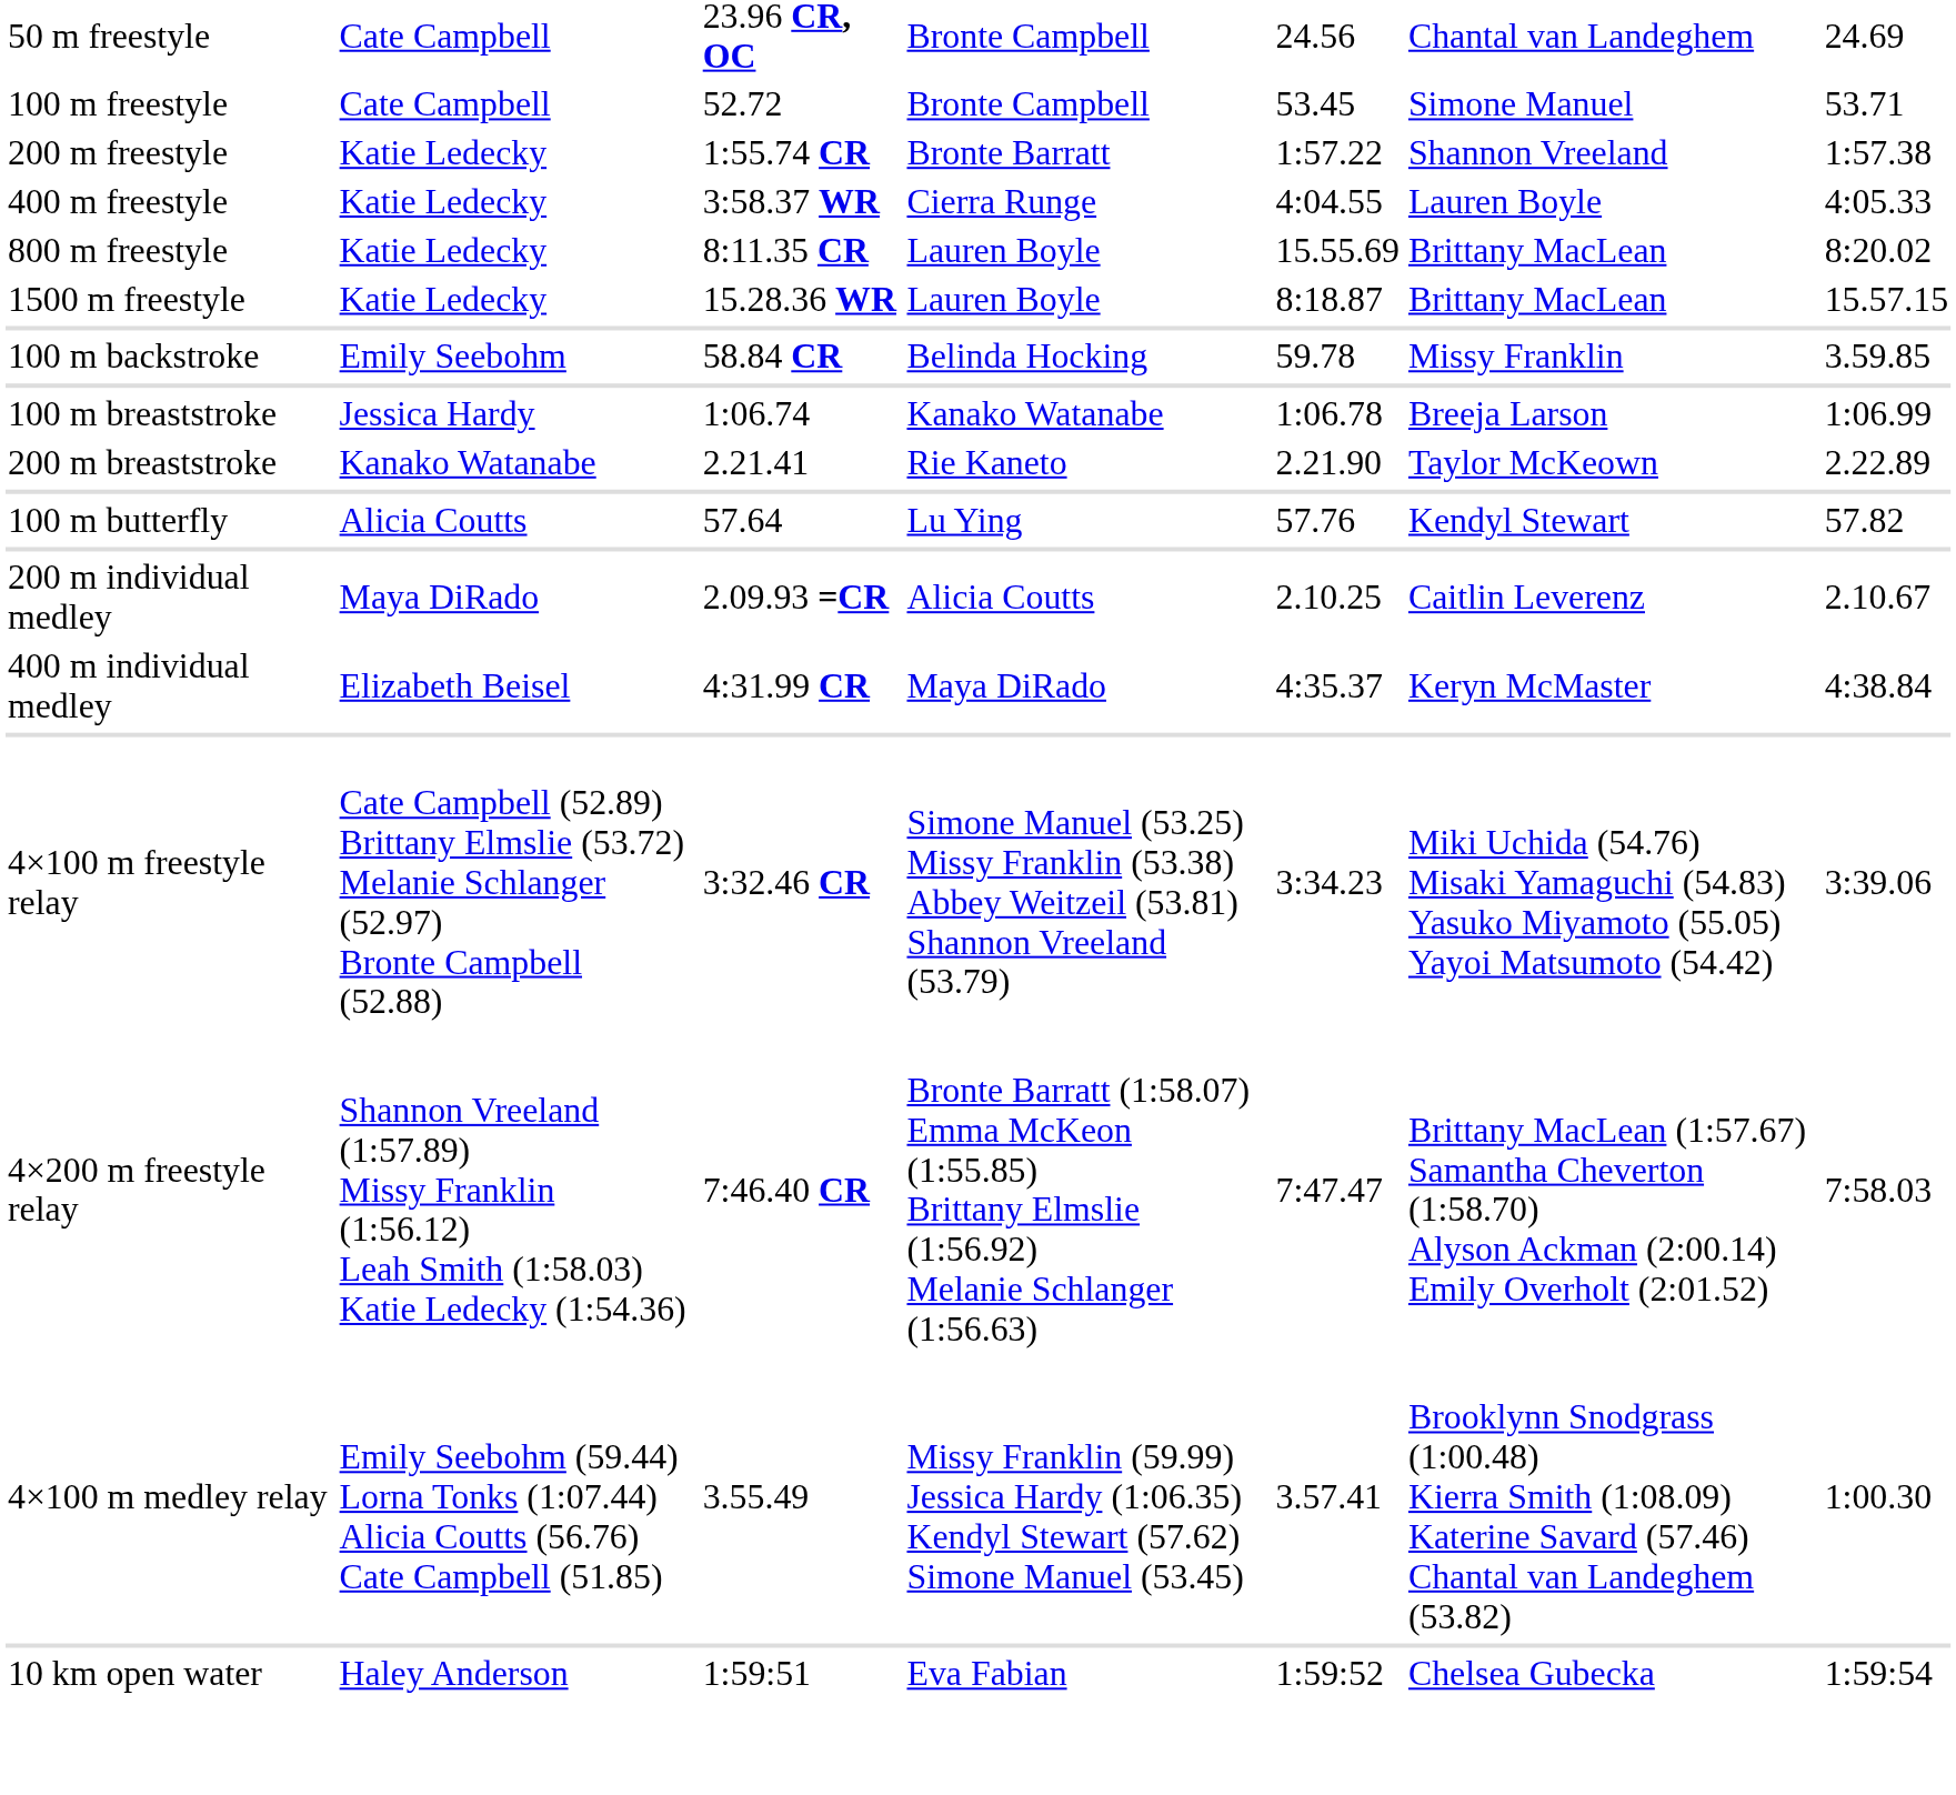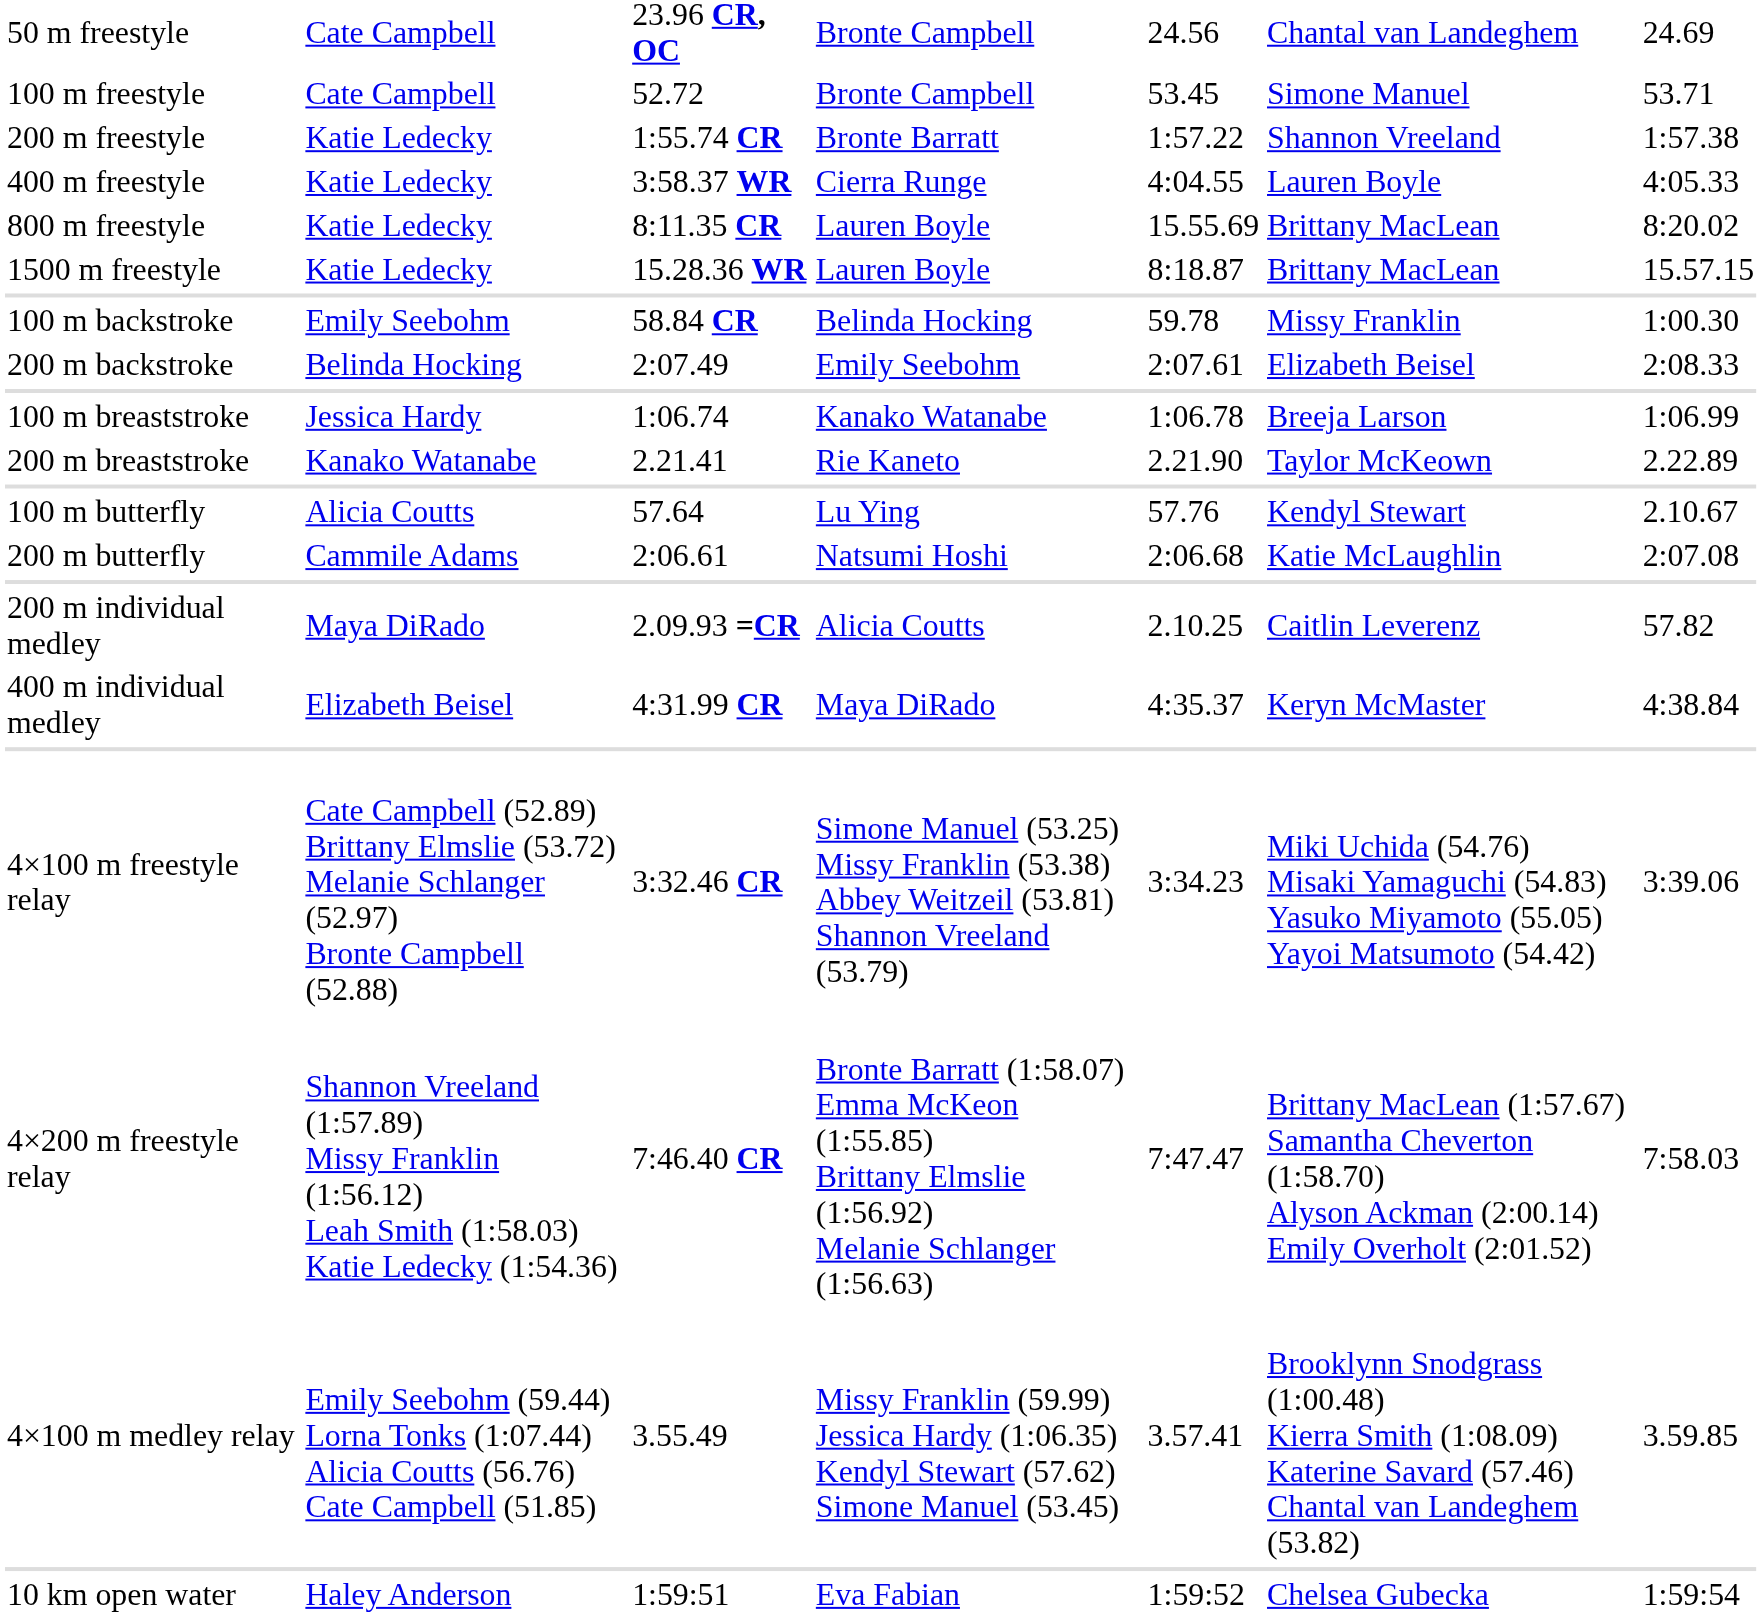 <table>
 <tr>
 <td>50 m freestyle<br></td>
 <td><a href='#'>Cate Campbell</a><br></td>
 <td>23.96 <strong><a href='#'>CR</a>, <a href='#'>OC</a></strong></td>
 <td><a href='#'>Bronte Campbell</a><br></td>
 <td>24.56</td>
 <td><a href='#'>Chantal van Landeghem</a><br></td>
 <td>24.69</td>
 </tr>
 <tr>
 <td>100 m freestyle<br></td>
 <td><a href='#'>Cate Campbell</a><br></td>
 <td>52.72</td>
 <td><a href='#'>Bronte Campbell</a><br></td>
 <td>53.45</td>
 <td><a href='#'>Simone Manuel</a><br></td>
 <td>53.71</td>
 </tr>
 <tr>
 <td>200 m freestyle<br></td>
 <td><a href='#'>Katie Ledecky</a><br></td>
 <td>1:55.74 <strong><a href='#'>CR</a></strong></td>
 <td><a href='#'>Bronte Barratt</a><br></td>
 <td>1:57.22</td>
 <td><a href='#'>Shannon Vreeland</a><br></td>
 <td>1:57.38</td>
 </tr>
 <tr>
 <td>400 m freestyle<br></td>
 <td><a href='#'>Katie Ledecky</a><br></td>
 <td>3:58.37 <strong><a href='#'>WR</a></strong></td>
 <td><a href='#'>Cierra Runge</a><br></td>
 <td>4:04.55</td>
 <td><a href='#'>Lauren Boyle</a><br></td>
 <td>4:05.33</td>
 </tr>
 <tr>
 <td>800 m freestyle<br></td>
 <td><a href='#'>Katie Ledecky</a><br></td>
 <td>8:11.35 <strong><a href='#'>CR</a></strong></td>
 <td><a href='#'>Lauren Boyle</a><br></td>
 <td>15.55.69</td>
 <td><a href='#'>Brittany MacLean</a><br></td>
 <td>8:20.02</td>
 </tr>
 <tr>
 <td>1500 m freestyle<br></td>
 <td><a href='#'>Katie Ledecky</a><br></td>
 <td>15.28.36 <strong><a href='#'>WR</a></strong></td>
 <td><a href='#'>Lauren Boyle</a><br></td>
 <td>8:18.87</td>
 <td><a href='#'>Brittany MacLean</a><br></td>
 <td>15.57.15</td>
 </tr>
 <tr bgcolor=#DDDDDD>
 <td colspan=7></td>
 </tr>
 <tr>
 <td>100 m backstroke<br></td>
 <td><a href='#'>Emily Seebohm</a><br></td>
 <td>58.84 <strong><a href='#'>CR</a></strong></td>
 <td><a href='#'>Belinda Hocking</a><br></td>
 <td>59.78</td>
 <td><a href='#'>Missy Franklin</a><br></td>
-<td>3.59.85</td>
+<td>1:00.30</td>
+</tr>
+<tr>
+<td>200 m backstroke<br></td>
+<td><a href='#'>Belinda Hocking</a><br></td>
+<td>2:07.49</td>
+<td><a href='#'>Emily Seebohm</a><br></td>
+<td>2:07.61</td>
+<td><a href='#'>Elizabeth Beisel</a><br></td>
+<td>2:08.33</td>
 </tr>
 <tr bgcolor=#DDDDDD>
 <td colspan=7></td>
 </tr>
 <tr>
 <td>100 m breaststroke<br></td>
 <td><a href='#'>Jessica Hardy</a><br></td>
 <td>1:06.74</td>
 <td><a href='#'>Kanako Watanabe</a><br></td>
 <td>1:06.78</td>
 <td><a href='#'>Breeja Larson</a><br></td>
 <td>1:06.99</td>
 </tr>
 <tr>
 <td>200 m breaststroke<br></td>
 <td><a href='#'>Kanako Watanabe</a><br></td>
 <td>2.21.41</td>
 <td><a href='#'>Rie Kaneto</a><br></td>
 <td>2.21.90</td>
 <td><a href='#'>Taylor McKeown</a><br></td>
 <td>2.22.89</td>
 </tr>
 <tr bgcolor=#DDDDDD>
 <td colspan=7></td>
 </tr>
 <tr>
 <td>100 m butterfly<br></td>
 <td><a href='#'>Alicia Coutts</a><br></td>
 <td>57.64</td>
 <td><a href='#'>Lu Ying</a><br></td>
 <td>57.76</td>
 <td><a href='#'>Kendyl Stewart</a><br></td>
-<td>57.82</td>
+<td>2.10.67</td>
+</tr>
+<tr>
+<td>200 m butterfly<br></td>
+<td><a href='#'>Cammile Adams</a><br></td>
+<td>2:06.61</td>
+<td><a href='#'>Natsumi Hoshi</a><br></td>
+<td>2:06.68</td>
+<td><a href='#'>Katie McLaughlin</a><br></td>
+<td>2:07.08</td>
 </tr>
 <tr bgcolor=#DDDDDD>
 <td colspan=7></td>
 </tr>
 <tr>
 <td>200 m individual medley<br></td>
 <td><a href='#'>Maya DiRado</a><br></td>
 <td>2.09.93 <strong>=<a href='#'>CR</a></strong></td>
 <td><a href='#'>Alicia Coutts</a><br></td>
 <td>2.10.25</td>
 <td><a href='#'>Caitlin Leverenz</a><br></td>
-<td>2.10.67</td>
+<td>57.82</td>
 </tr>
 <tr>
 <td>400 m individual medley<br></td>
 <td><a href='#'>Elizabeth Beisel</a><br></td>
 <td>4:31.99 <strong><a href='#'>CR</a></strong></td>
 <td><a href='#'>Maya DiRado</a><br></td>
 <td>4:35.37</td>
 <td><a href='#'>Keryn McMaster</a><br></td>
 <td>4:38.84</td>
 </tr>
 <tr bgcolor=#DDDDDD>
 <td colspan=7></td>
 </tr>
 <tr>
 <td>4×100 m freestyle relay<br></td>
 <td><br><a href='#'>Cate Campbell</a> (52.89)<br><a href='#'>Brittany Elmslie</a> (53.72)<br><a href='#'>Melanie Schlanger</a> (52.97)<br><a href='#'>Bronte Campbell</a> (52.88)</td>
 <td>3:32.46 <strong><a href='#'>CR</a></strong></td>
 <td><br><a href='#'>Simone Manuel</a> (53.25)<br><a href='#'>Missy Franklin</a> (53.38)<br><a href='#'>Abbey Weitzeil</a> (53.81)<br><a href='#'>Shannon Vreeland</a> (53.79)</td>
 <td>3:34.23</td>
 <td><br><a href='#'>Miki Uchida</a> (54.76)<br><a href='#'>Misaki Yamaguchi</a> (54.83)<br><a href='#'>Yasuko Miyamoto</a> (55.05)<br><a href='#'>Yayoi Matsumoto</a> (54.42)</td>
 <td>3:39.06</td>
 </tr>
 <tr>
 <td>4×200 m freestyle relay<br></td>
 <td><br><a href='#'>Shannon Vreeland</a> (1:57.89)<br><a href='#'>Missy Franklin</a> (1:56.12)<br><a href='#'>Leah Smith</a> (1:58.03)<br><a href='#'>Katie Ledecky</a> (1:54.36)</td>
 <td>7:46.40 <strong><a href='#'>CR</a></strong></td>
 <td><br><a href='#'>Bronte Barratt</a> (1:58.07)<br><a href='#'>Emma McKeon</a> (1:55.85)<br><a href='#'>Brittany Elmslie</a> (1:56.92)<br><a href='#'>Melanie Schlanger</a> (1:56.63)</td>
 <td>7:47.47</td>
 <td><br><a href='#'>Brittany MacLean</a> (1:57.67)<br><a href='#'>Samantha Cheverton</a> (1:58.70)<br><a href='#'>Alyson Ackman</a> (2:00.14)<br><a href='#'>Emily Overholt</a> (2:01.52)</td>
 <td>7:58.03</td>
 </tr>
 <tr>
 <td>4×100 m medley relay<br></td>
 <td><br><a href='#'>Emily Seebohm</a> (59.44)<br><a href='#'>Lorna Tonks</a> (1:07.44)<br><a href='#'>Alicia Coutts</a> (56.76)<br><a href='#'>Cate Campbell</a> (51.85)</td>
 <td>3.55.49</td>
 <td><br><a href='#'>Missy Franklin</a> (59.99)<br><a href='#'>Jessica Hardy</a> (1:06.35)<br><a href='#'>Kendyl Stewart</a> (57.62)<br><a href='#'>Simone Manuel</a> (53.45)</td>
 <td>3.57.41</td>
 <td><br><a href='#'>Brooklynn Snodgrass</a> (1:00.48)<br><a href='#'>Kierra Smith</a> (1:08.09)<br><a href='#'>Katerine Savard</a> (57.46)<br><a href='#'>Chantal van Landeghem</a> (53.82)</td>
-<td>1:00.30</td>
+<td>3.59.85</td>
 </tr>
 <tr bgcolor=#DDDDDD>
 <td colspan=7></td>
 </tr>
 <tr>
 <td>10 km open water<br></td>
 <td><a href='#'>Haley Anderson</a><br></td>
 <td>1:59:51</td>
 <td><a href='#'>Eva Fabian</a><br></td>
 <td>1:59:52</td>
 <td><a href='#'>Chelsea Gubecka</a><br></td>
 <td>1:59:54</td>
 </tr>
 </table>
